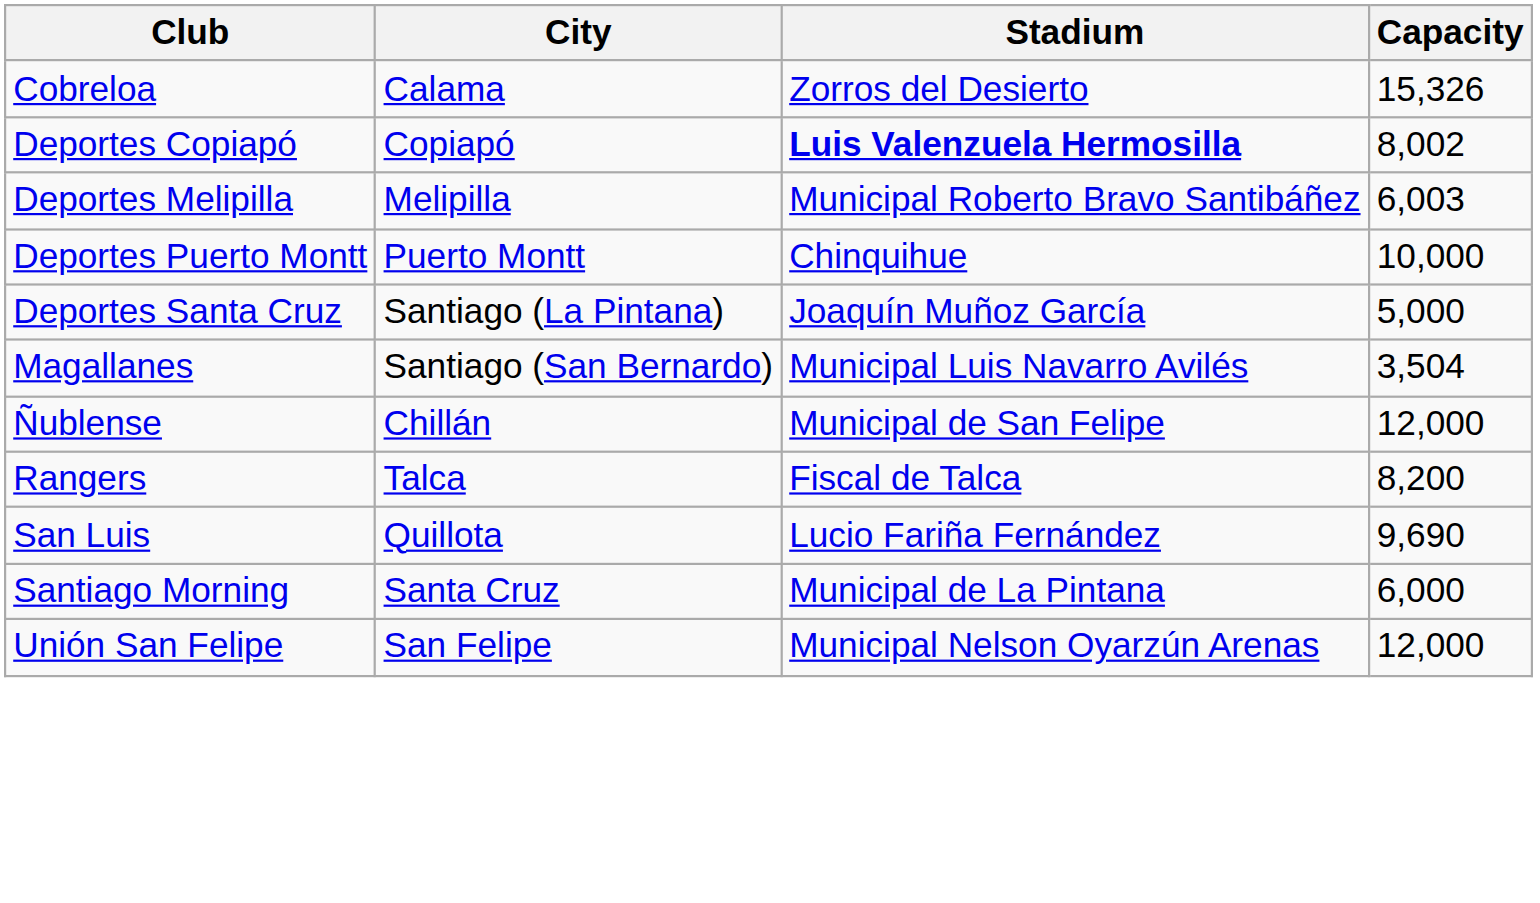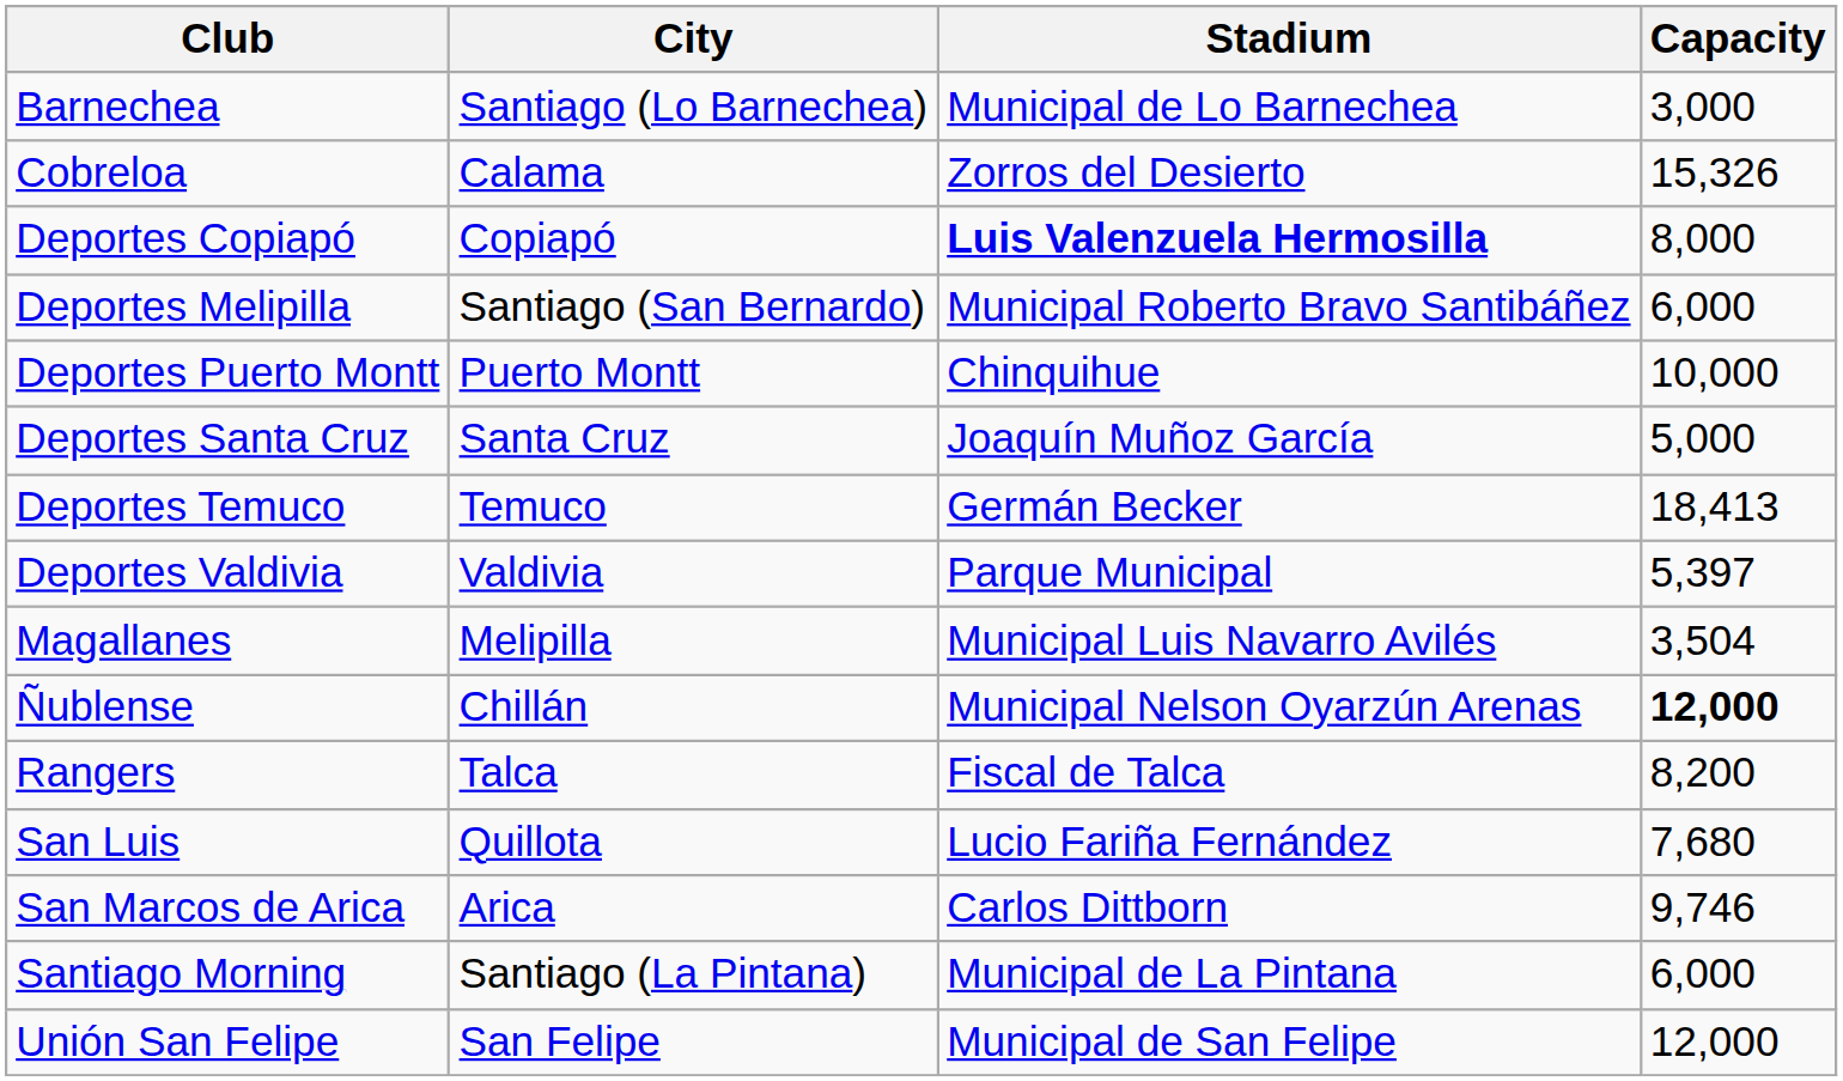 <table class="wikitable sortable">
 <tr>
 <th>Club</th>
 <th>City</th>
 <th>Stadium</th>
 <th>Capacity</th>
+</tr>
+<tr>
+<td><a href='#'>Barnechea</a></td>
+<td><a href='#'>Santiago</a> (<a href='#'>Lo Barnechea</a>)</td>
+<td><a href='#'>Municipal de Lo Barnechea</a></td>
+<td>3,000</td>
 </tr>
 <tr>
 <td><a href='#'>Cobreloa</a></td>
 <td><a href='#'>Calama</a></td>
 <td><a href='#'>Zorros del Desierto</a></td>
 <td>15,326</td>
 </tr>
 <tr>
 <td><a href='#'>Deportes Copiapó</a></td>
 <td><a href='#'>Copiapó</a></td>
 <td><strong><a href='#'>Luis Valenzuela Hermosilla</a></strong></td>
-<td>8,002</td>
+<td>8,000</td>
 </tr>
 <tr>
 <td><a href='#'>Deportes Melipilla</a></td>
-<td><a href='#'>Melipilla</a></td>
+<td>Santiago (<a href='#'>San Bernardo</a>)</td>
 <td><a href='#'>Municipal Roberto Bravo Santibáñez</a></td>
-<td>6,003</td>
+<td>6,000</td>
 </tr>
 <tr>
 <td><a href='#'>Deportes Puerto Montt</a></td>
 <td><a href='#'>Puerto Montt</a></td>
 <td><a href='#'>Chinquihue</a></td>
 <td>10,000</td>
 </tr>
 <tr>
 <td><a href='#'>Deportes Santa Cruz</a></td>
-<td>Santiago (<a href='#'>La Pintana</a>)</td>
+<td><a href='#'>Santa Cruz</a></td>
 <td><a href='#'>Joaquín Muñoz García</a></td>
 <td>5,000</td>
 </tr>
 <tr>
+<td><a href='#'>Deportes Temuco</a></td>
+<td><a href='#'>Temuco</a></td>
+<td><a href='#'>Germán Becker</a></td>
+<td>18,413</td>
+</tr>
+<tr>
+<td><a href='#'>Deportes Valdivia</a></td>
+<td><a href='#'>Valdivia</a></td>
+<td><a href='#'>Parque Municipal</a></td>
+<td>5,397</td>
+</tr>
+<tr>
 <td><a href='#'>Magallanes</a></td>
-<td>Santiago (<a href='#'>San Bernardo</a>)</td>
+<td><a href='#'>Melipilla</a></td>
 <td><a href='#'>Municipal Luis Navarro Avilés</a></td>
 <td>3,504</td>
 </tr>
 <tr>
 <td><a href='#'>Ñublense</a></td>
 <td><a href='#'>Chillán</a></td>
-<td><a href='#'>Municipal de San Felipe</a></td>
-<td>12,000</td>
+<td><a href='#'>Municipal Nelson Oyarzún Arenas</a></td>
+<td><strong>12,000</strong></td>
 </tr>
 <tr>
 <td><a href='#'>Rangers</a></td>
 <td><a href='#'>Talca</a></td>
 <td><a href='#'>Fiscal de Talca</a></td>
 <td>8,200</td>
 </tr>
 <tr>
 <td><a href='#'>San Luis</a></td>
 <td><a href='#'>Quillota</a></td>
 <td><a href='#'>Lucio Fariña Fernández</a></td>
-<td>9,690</td>
+<td>7,680</td>
+</tr>
+<tr>
+<td><a href='#'>San Marcos de Arica</a></td>
+<td><a href='#'>Arica</a></td>
+<td><a href='#'>Carlos Dittborn</a></td>
+<td>9,746</td>
 </tr>
 <tr>
 <td><a href='#'>Santiago Morning</a></td>
-<td><a href='#'>Santa Cruz</a></td>
+<td>Santiago (<a href='#'>La Pintana</a>)</td>
 <td><a href='#'>Municipal de La Pintana</a></td>
 <td>6,000</td>
 </tr>
 <tr>
 <td><a href='#'>Unión San Felipe</a></td>
 <td><a href='#'>San Felipe</a></td>
-<td><a href='#'>Municipal Nelson Oyarzún Arenas</a></td>
+<td><a href='#'>Municipal de San Felipe</a></td>
 <td>12,000</td>
 </tr>
 </table>
